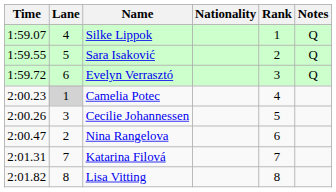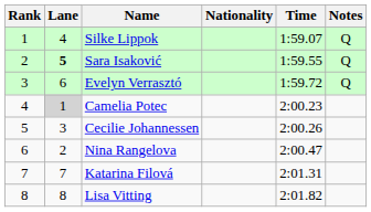 <table class="wikitable sortable" style="text-align:center">
 <tr>
-<th>Time</th>
+<th>Rank</th>
 <th>Lane</th>
 <th>Name</th>
 <th>Nationality</th>
-<th>Rank</th>
+<th>Time</th>
 <th>Notes</th>
 </tr>
 <tr bgcolor=ccffcc>
-<td>1:59.07</td>
+<td>1</td>
 <td>4</td>
 <td align=left><a href='#'>Silke Lippok</a></td>
 <td align=left></td>
-<td>1</td>
+<td>1:59.07</td>
 <td>Q</td>
 </tr>
 <tr bgcolor=ccffcc>
-<td>1:59.55</td>
-<td>5</td>
+<td>2</td>
+<td><strong>5</strong></td>
 <td align=left><a href='#'>Sara Isaković</a></td>
 <td align=left></td>
-<td>2</td>
+<td>1:59.55</td>
 <td>Q</td>
 </tr>
 <tr bgcolor=ccffcc>
-<td>1:59.72</td>
+<td>3</td>
 <td>6</td>
 <td align=left><a href='#'>Evelyn Verrasztó</a></td>
 <td align=left></td>
-<td>3</td>
+<td>1:59.72</td>
 <td>Q</td>
 </tr>
 <tr>
-<td>2:00.23</td>
+<td>4</td>
 <td style="background: lightgrey;">1</td>
 <td align=left><a href='#'>Camelia Potec</a></td>
 <td align=left></td>
-<td>4</td>
+<td>2:00.23</td>
 <td></td>
 </tr>
 <tr>
-<td>2:00.26</td>
+<td>5</td>
 <td>3</td>
 <td align=left><a href='#'>Cecilie Johannessen</a></td>
 <td align=left></td>
-<td>5</td>
+<td>2:00.26</td>
 <td></td>
 </tr>
 <tr>
-<td>2:00.47</td>
+<td>6</td>
 <td>2</td>
 <td align=left><a href='#'>Nina Rangelova</a></td>
 <td align=left></td>
-<td>6</td>
+<td>2:00.47</td>
 <td></td>
 </tr>
 <tr>
-<td>2:01.31</td>
+<td>7</td>
 <td>7</td>
 <td align=left><a href='#'>Katarina Filová</a></td>
 <td align=left></td>
-<td>7</td>
+<td>2:01.31</td>
 <td></td>
 </tr>
 <tr>
-<td>2:01.82</td>
+<td>8</td>
 <td>8</td>
 <td align=left><a href='#'>Lisa Vitting</a></td>
 <td align=left></td>
-<td>8</td>
+<td>2:01.82</td>
 <td></td>
 </tr>
 </table>
